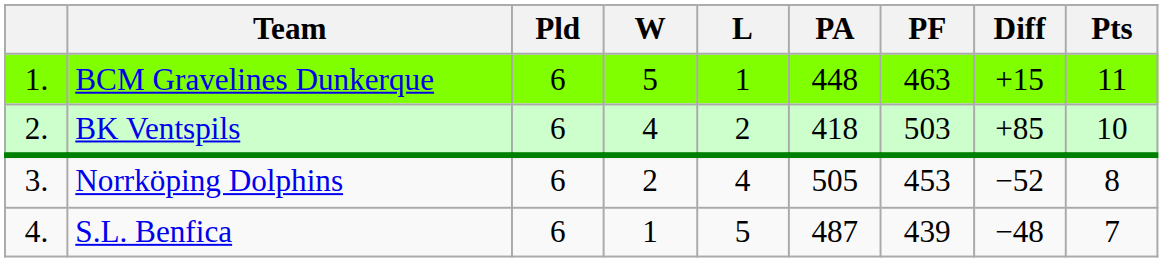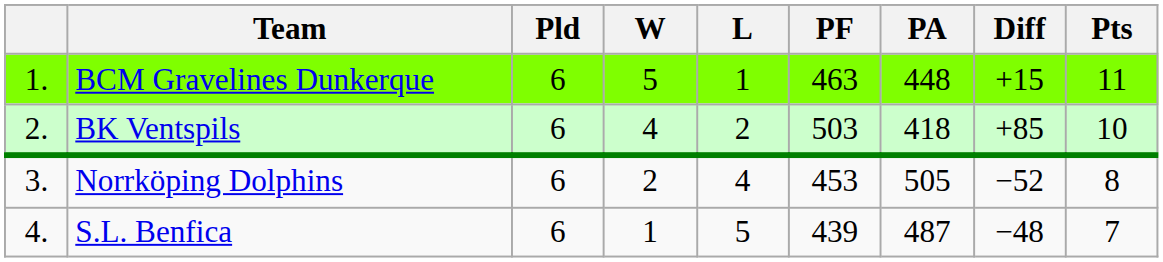 <table class="wikitable" style="text-align:center">
 <tr>
 <th width=25></th>
 <th width=220>Team</th>
 <th width=40>Pld</th>
 <th width=40>W</th>
 <th width=40>L</th>
+<th width=40>PF</th>
 <th width=40>PA</th>
-<th width=40>PF</th>
 <th width=40>Diff</th>
 <th width=40>Pts</th>
 </tr>
 <tr style="background:#7fff00;">
 <td>1.</td>
 <td align=left> <a href='#'>BCM Gravelines Dunkerque</a></td>
 <td>6</td>
 <td>5</td>
 <td>1</td>
+<td>463</td>
 <td>448</td>
-<td>463</td>
 <td>+15</td>
 <td>11</td>
 </tr>
 <tr style="background:#ccffcc;border-bottom:3px solid green;">
 <td>2.</td>
 <td align=left> <a href='#'>BK Ventspils</a></td>
 <td>6</td>
 <td>4</td>
 <td>2</td>
+<td>503</td>
 <td>418</td>
-<td>503</td>
 <td>+85</td>
 <td>10</td>
 </tr>
 <tr style="background:#;">
 <td>3.</td>
 <td align=left> <a href='#'>Norrköping Dolphins</a></td>
 <td>6</td>
 <td>2</td>
 <td>4</td>
+<td>453</td>
 <td>505</td>
-<td>453</td>
 <td>−52</td>
 <td>8</td>
 </tr>
 <tr style="background:#;">
 <td>4.</td>
 <td align=left> <a href='#'>S.L. Benfica</a></td>
 <td>6</td>
 <td>1</td>
 <td>5</td>
+<td>439</td>
 <td>487</td>
-<td>439</td>
 <td>−48</td>
 <td>7</td>
 </tr>
 </table>
